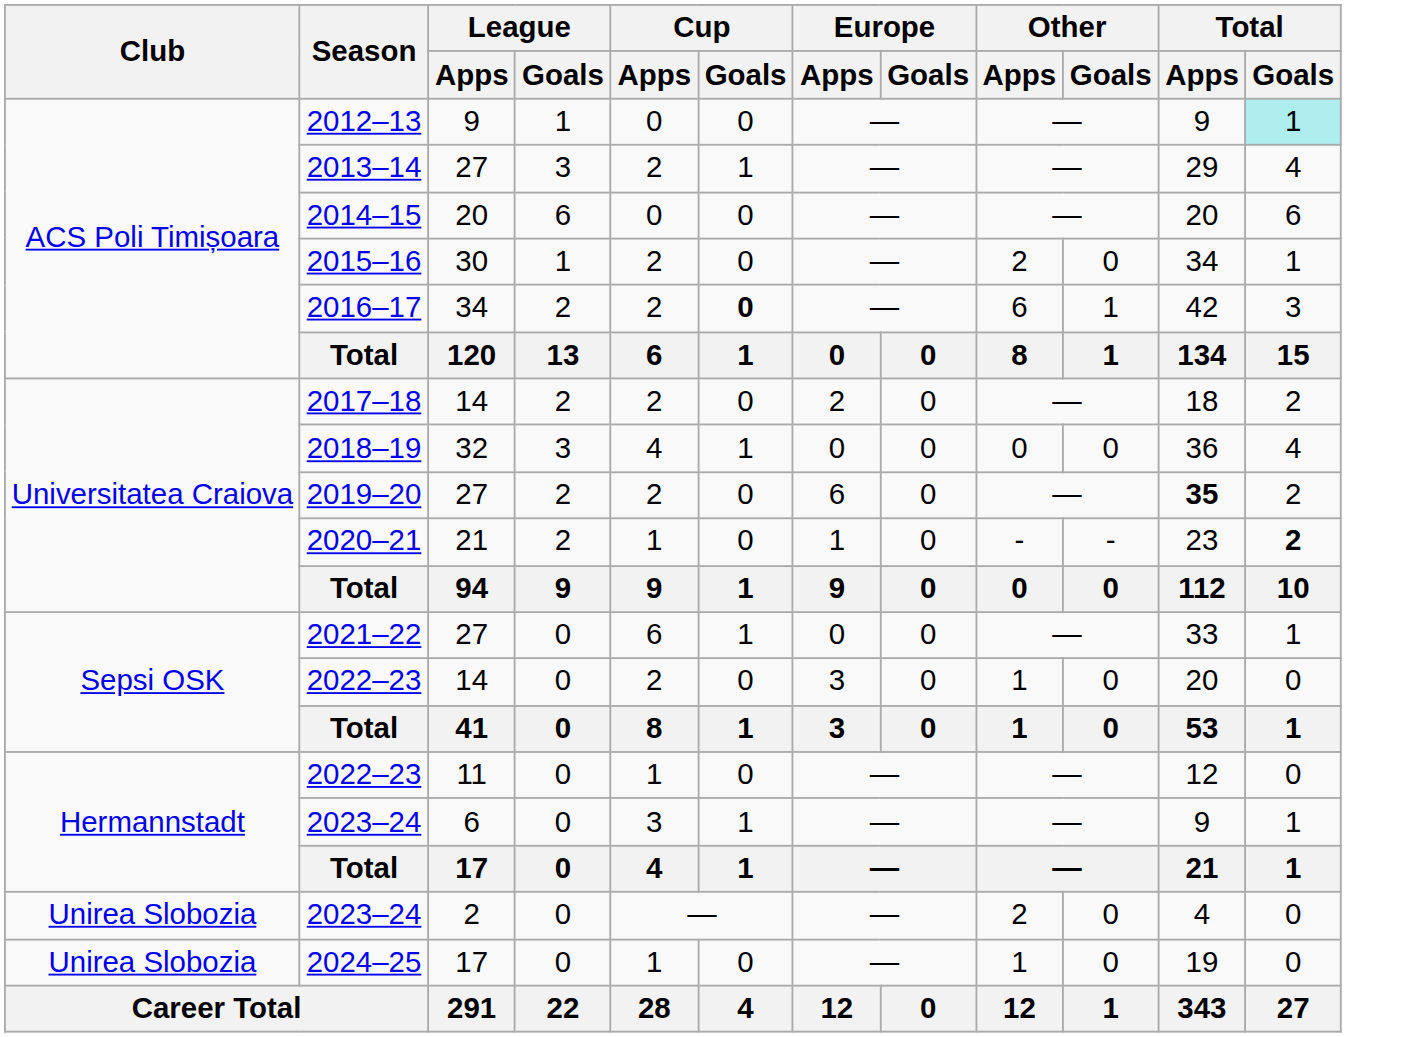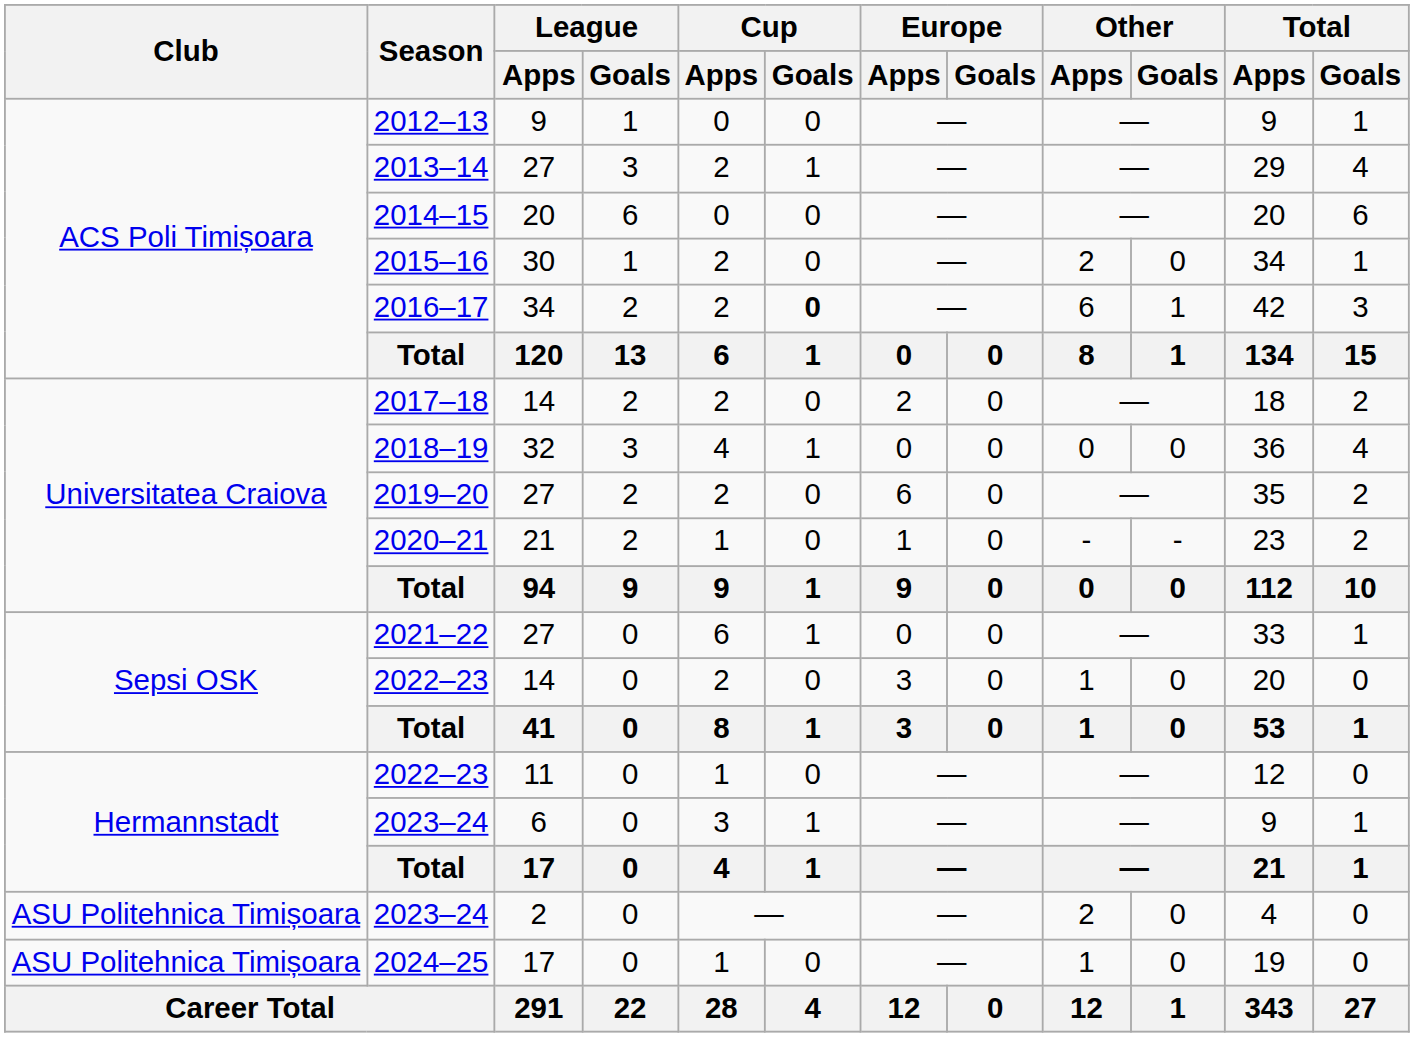 <table class="wikitable" style="text-align:center">
 <tr>
 <th rowspan="2">Club</th>
 <th rowspan="2">Season</th>
 <th colspan="2">League</th>
 <th colspan="2">Cup</th>
 <th colspan="2">Europe</th>
 <th colspan="2">Other</th>
 <th colspan="2">Total</th>
 </tr>
 <tr>
 <th>Apps</th>
 <th>Goals</th>
 <th>Apps</th>
 <th>Goals</th>
 <th>Apps</th>
 <th>Goals</th>
 <th>Apps</th>
 <th>Goals</th>
 <th>Apps</th>
 <th>Goals</th>
 </tr>
 <tr>
 <td rowspan="6"><a href='#'>ACS Poli Timișoara</a></td>
 <td><a href='#'>2012–13</a></td>
 <td>9</td>
 <td>1</td>
 <td>0</td>
 <td>0</td>
 <td colspan="2">—</td>
 <td colspan="2">—</td>
 <td>9</td>
-<td style="background: paleturquoise;">1</td>
+<td>1</td>
 </tr>
 <tr>
 <td><a href='#'>2013–14</a></td>
 <td>27</td>
 <td>3</td>
 <td>2</td>
 <td>1</td>
 <td colspan="2">—</td>
 <td colspan="2">—</td>
 <td>29</td>
 <td>4</td>
 </tr>
 <tr>
 <td><a href='#'>2014–15</a></td>
 <td>20</td>
 <td>6</td>
 <td>0</td>
 <td>0</td>
 <td colspan="2">—</td>
 <td colspan="2">—</td>
 <td>20</td>
 <td>6</td>
 </tr>
 <tr>
 <td><a href='#'>2015–16</a></td>
 <td>30</td>
 <td>1</td>
 <td>2</td>
 <td>0</td>
 <td colspan="2">—</td>
 <td>2</td>
 <td>0</td>
 <td>34</td>
 <td>1</td>
 </tr>
 <tr>
 <td><a href='#'>2016–17</a></td>
 <td>34</td>
 <td>2</td>
 <td>2</td>
 <td><strong>0</strong></td>
 <td colspan="2">—</td>
 <td>6</td>
 <td>1</td>
 <td>42</td>
 <td>3</td>
 </tr>
 <tr>
 <th>Total</th>
 <th>120</th>
 <th>13</th>
 <th>6</th>
 <th>1</th>
 <th>0</th>
 <th>0</th>
 <th>8</th>
 <th>1</th>
 <th>134</th>
 <th>15</th>
 </tr>
 <tr>
 <td rowspan="5"><a href='#'>Universitatea Craiova</a></td>
 <td><a href='#'>2017–18</a></td>
 <td>14</td>
 <td>2</td>
 <td>2</td>
 <td>0</td>
 <td>2</td>
 <td>0</td>
 <td colspan="2">—</td>
 <td>18</td>
 <td>2</td>
 </tr>
 <tr>
 <td><a href='#'>2018–19</a></td>
 <td>32</td>
 <td>3</td>
 <td>4</td>
 <td>1</td>
 <td>0</td>
 <td>0</td>
 <td>0</td>
 <td>0</td>
 <td>36</td>
 <td>4</td>
 </tr>
 <tr>
 <td><a href='#'>2019–20</a></td>
 <td>27</td>
 <td>2</td>
 <td>2</td>
 <td>0</td>
 <td>6</td>
 <td>0</td>
 <td colspan="2">—</td>
-<td><strong>35</strong></td>
+<td>35</td>
 <td>2</td>
 </tr>
 <tr>
 <td><a href='#'>2020–21</a></td>
 <td>21</td>
 <td>2</td>
 <td>1</td>
 <td>0</td>
 <td>1</td>
 <td>0</td>
 <td>-</td>
 <td>-</td>
 <td>23</td>
-<td><strong>2</strong></td>
+<td>2</td>
 </tr>
 <tr>
 <th>Total</th>
 <th>94</th>
 <th>9</th>
 <th>9</th>
 <th>1</th>
 <th>9</th>
 <th>0</th>
 <th>0</th>
 <th>0</th>
 <th>112</th>
 <th>10</th>
 </tr>
 <tr>
 <td rowspan="3"><a href='#'>Sepsi OSK</a></td>
 <td><a href='#'>2021–22</a></td>
 <td>27</td>
 <td>0</td>
 <td>6</td>
 <td>1</td>
 <td>0</td>
 <td>0</td>
 <td colspan="2">—</td>
 <td>33</td>
 <td>1</td>
 </tr>
 <tr>
 <td><a href='#'>2022–23</a></td>
 <td>14</td>
 <td>0</td>
 <td>2</td>
 <td>0</td>
 <td>3</td>
 <td>0</td>
 <td>1</td>
 <td>0</td>
 <td>20</td>
 <td>0</td>
 </tr>
 <tr>
 <th>Total</th>
 <th>41</th>
 <th>0</th>
 <th>8</th>
 <th>1</th>
 <th>3</th>
 <th>0</th>
 <th>1</th>
 <th>0</th>
 <th>53</th>
 <th>1</th>
 </tr>
 <tr>
 <td rowspan="3"><a href='#'>Hermannstadt</a></td>
 <td><a href='#'>2022–23</a></td>
 <td>11</td>
 <td>0</td>
 <td>1</td>
 <td>0</td>
 <td colspan="2">—</td>
 <td colspan="2">—</td>
 <td>12</td>
 <td>0</td>
 </tr>
 <tr>
 <td><a href='#'>2023–24</a></td>
 <td>6</td>
 <td>0</td>
 <td>3</td>
 <td>1</td>
 <td colspan="2">—</td>
 <td colspan="2">—</td>
 <td>9</td>
 <td>1</td>
 </tr>
 <tr>
 <th>Total</th>
 <th>17</th>
 <th>0</th>
 <th>4</th>
 <th>1</th>
 <th colspan="2">—</th>
 <th colspan="2">—</th>
 <th>21</th>
 <th>1</th>
 </tr>
 <tr>
-<td rowspan="1"><a href='#'>Unirea Slobozia</a></td>
+<td rowspan="1"><a href='#'>ASU Politehnica Timișoara</a></td>
 <td><a href='#'>2023–24</a></td>
 <td>2</td>
 <td>0</td>
 <td colspan="2">—</td>
 <td colspan="2">—</td>
 <td>2</td>
 <td>0</td>
 <td>4</td>
 <td>0</td>
 </tr>
 <tr>
-<td rowspan="1"><a href='#'>Unirea Slobozia</a></td>
+<td rowspan="1"><a href='#'>ASU Politehnica Timișoara</a></td>
 <td><a href='#'>2024–25</a></td>
 <td>17</td>
 <td>0</td>
 <td>1</td>
 <td>0</td>
 <td colspan="2">—</td>
 <td>1</td>
 <td>0</td>
 <td>19</td>
 <td>0</td>
 </tr>
 <tr>
 <th colspan="2">Career Total</th>
 <th>291</th>
 <th>22</th>
 <th>28</th>
 <th>4</th>
 <th>12</th>
 <th>0</th>
 <th>12</th>
 <th>1</th>
 <th>343</th>
 <th>27</th>
 </tr>
 </table>
